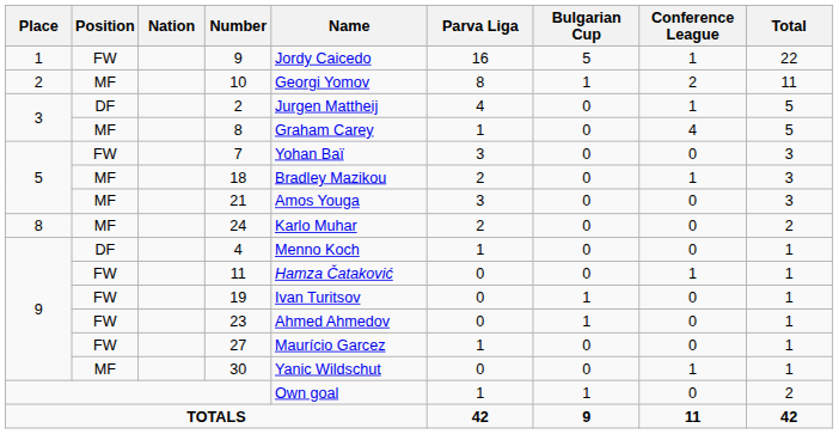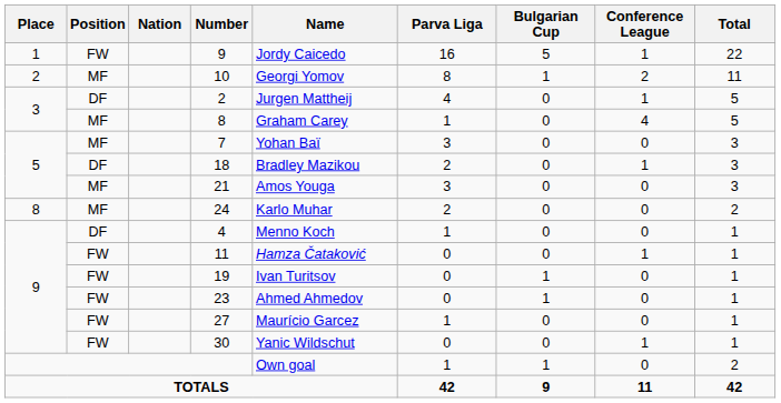 <table class="wikitable" style="font-size: 95%; text-align: center;">
 <tr>
 <th width=60>Place</th>
 <th width=60>Position</th>
 <th width=60>Nation</th>
 <th width=60>Number</th>
 <th width=150>Name</th>
 <th width=100>Parva Liga</th>
 <th width=100>Bulgarian Cup</th>
 <th width=100>Conference League</th>
 <th width=80>Total</th>
 </tr>
 <tr>
 <td rowspan=1>1</td>
 <td>FW</td>
 <td></td>
 <td>9</td>
 <td align=left><a href='#'>Jordy Caicedo</a></td>
 <td>16</td>
 <td>5</td>
 <td>1</td>
 <td>22</td>
 </tr>
 <tr>
 <td rowspan=1>2</td>
 <td>MF</td>
 <td></td>
 <td>10</td>
 <td align=left><a href='#'>Georgi Yomov</a></td>
 <td>8</td>
 <td>1</td>
 <td>2</td>
 <td>11</td>
 </tr>
 <tr>
 <td rowspan=2>3</td>
 <td>DF</td>
 <td></td>
 <td>2</td>
 <td align=left><a href='#'>Jurgen Mattheij</a></td>
 <td>4</td>
 <td>0</td>
 <td>1</td>
 <td>5</td>
 </tr>
 <tr>
 <td>MF</td>
 <td></td>
 <td>8</td>
 <td align=left><a href='#'>Graham Carey</a></td>
 <td>1</td>
 <td>0</td>
 <td>4</td>
 <td>5</td>
 </tr>
 <tr>
 <td rowspan=3>5</td>
-<td>FW</td>
+<td>MF</td>
 <td></td>
 <td>7</td>
 <td align=left><a href='#'>Yohan Baï</a></td>
 <td>3</td>
 <td>0</td>
 <td>0</td>
 <td>3</td>
 </tr>
 <tr>
-<td>MF</td>
+<td>DF</td>
 <td></td>
 <td>18</td>
 <td align=left><a href='#'>Bradley Mazikou</a></td>
 <td>2</td>
 <td>0</td>
 <td>1</td>
 <td>3</td>
 </tr>
 <tr>
 <td>MF</td>
 <td></td>
 <td>21</td>
 <td align=left><a href='#'>Amos Youga</a></td>
 <td>3</td>
 <td>0</td>
 <td>0</td>
 <td>3</td>
 </tr>
 <tr>
 <td rowspan=1>8</td>
 <td>MF</td>
 <td></td>
 <td>24</td>
 <td align=left><a href='#'>Karlo Muhar</a></td>
 <td>2</td>
 <td>0</td>
 <td>0</td>
 <td>2</td>
 </tr>
 <tr>
 <td rowspan=6>9</td>
 <td>DF</td>
 <td></td>
 <td>4</td>
 <td align=left><a href='#'>Menno Koch</a></td>
 <td>1</td>
 <td>0</td>
 <td>0</td>
 <td>1</td>
 </tr>
 <tr>
 <td>FW</td>
 <td></td>
 <td>11</td>
 <td align=left><em><a href='#'>Hamza Čataković</a></em></td>
 <td>0</td>
 <td>0</td>
 <td>1</td>
 <td>1</td>
 </tr>
 <tr>
 <td>FW</td>
 <td></td>
 <td>19</td>
 <td align=left><a href='#'>Ivan Turitsov</a></td>
 <td>0</td>
 <td>1</td>
 <td>0</td>
 <td>1</td>
 </tr>
 <tr>
 <td>FW</td>
 <td></td>
 <td>23</td>
 <td align=left><a href='#'>Ahmed Ahmedov</a></td>
 <td>0</td>
 <td>1</td>
 <td>0</td>
 <td>1</td>
 </tr>
 <tr>
 <td>FW</td>
 <td></td>
 <td>27</td>
 <td align=left><a href='#'>Maurício Garcez</a></td>
 <td>1</td>
 <td>0</td>
 <td>0</td>
 <td>1</td>
 </tr>
 <tr>
-<td>MF</td>
+<td>FW</td>
 <td></td>
 <td>30</td>
 <td align=left><a href='#'>Yanic Wildschut</a></td>
 <td>0</td>
 <td>0</td>
 <td>1</td>
 <td>1</td>
 </tr>
 <tr>
 <td colspan=4></td>
 <td align=left><a href='#'>Own goal</a></td>
 <td>1</td>
 <td>1</td>
 <td>0</td>
 <td>2</td>
 </tr>
 <tr>
 <td colspan="5"><strong>TOTALS</strong></td>
 <td><strong>42</strong></td>
 <td><strong>9</strong></td>
 <td><strong>11</strong></td>
 <td><strong>42</strong></td>
 </tr>
 </table>
